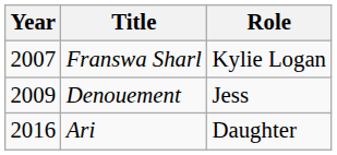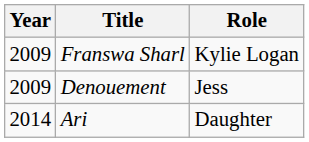 <table class="wikitable sortable">
 <tr>
 <th>Year</th>
 <th>Title</th>
 <th>Role</th>
 </tr>
 <tr>
-<td>2007</td>
+<td>2009</td>
 <td><em>Franswa Sharl</em></td>
 <td>Kylie Logan</td>
 </tr>
 <tr>
 <td>2009</td>
 <td><em>Denouement</em></td>
 <td>Jess</td>
 </tr>
 <tr>
-<td>2016</td>
+<td>2014</td>
 <td><em>Ari</em></td>
 <td>Daughter</td>
 </tr>
 </table>
